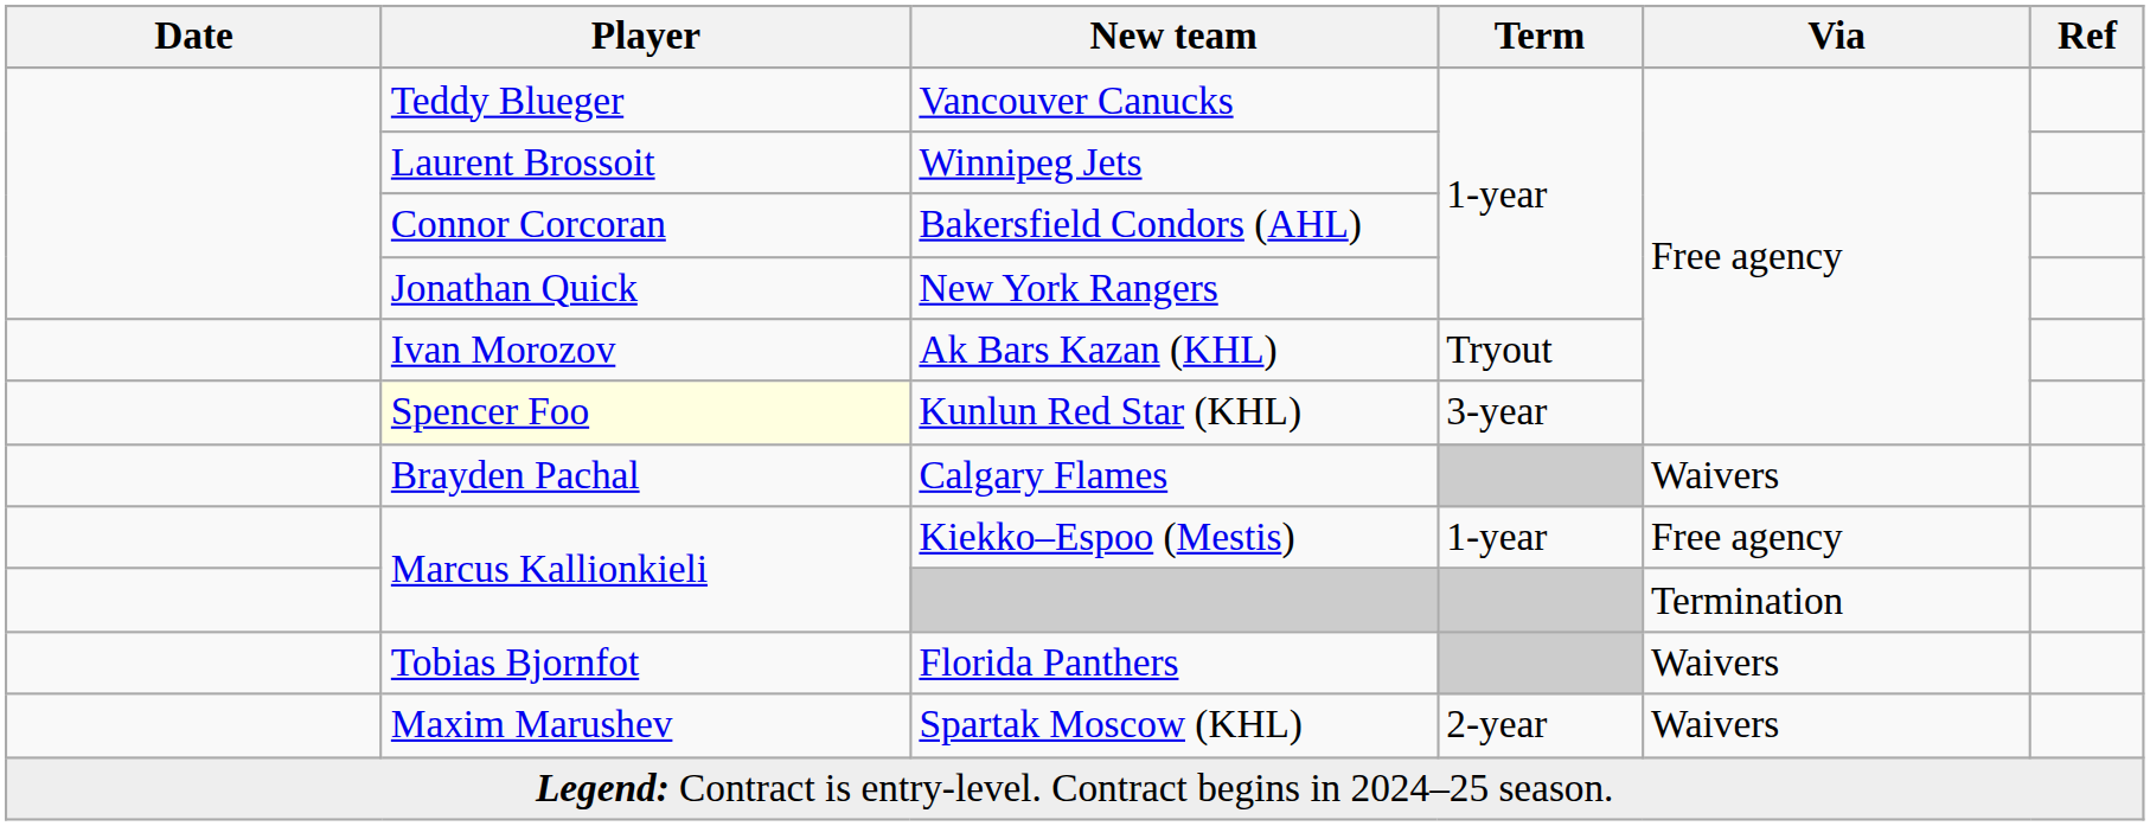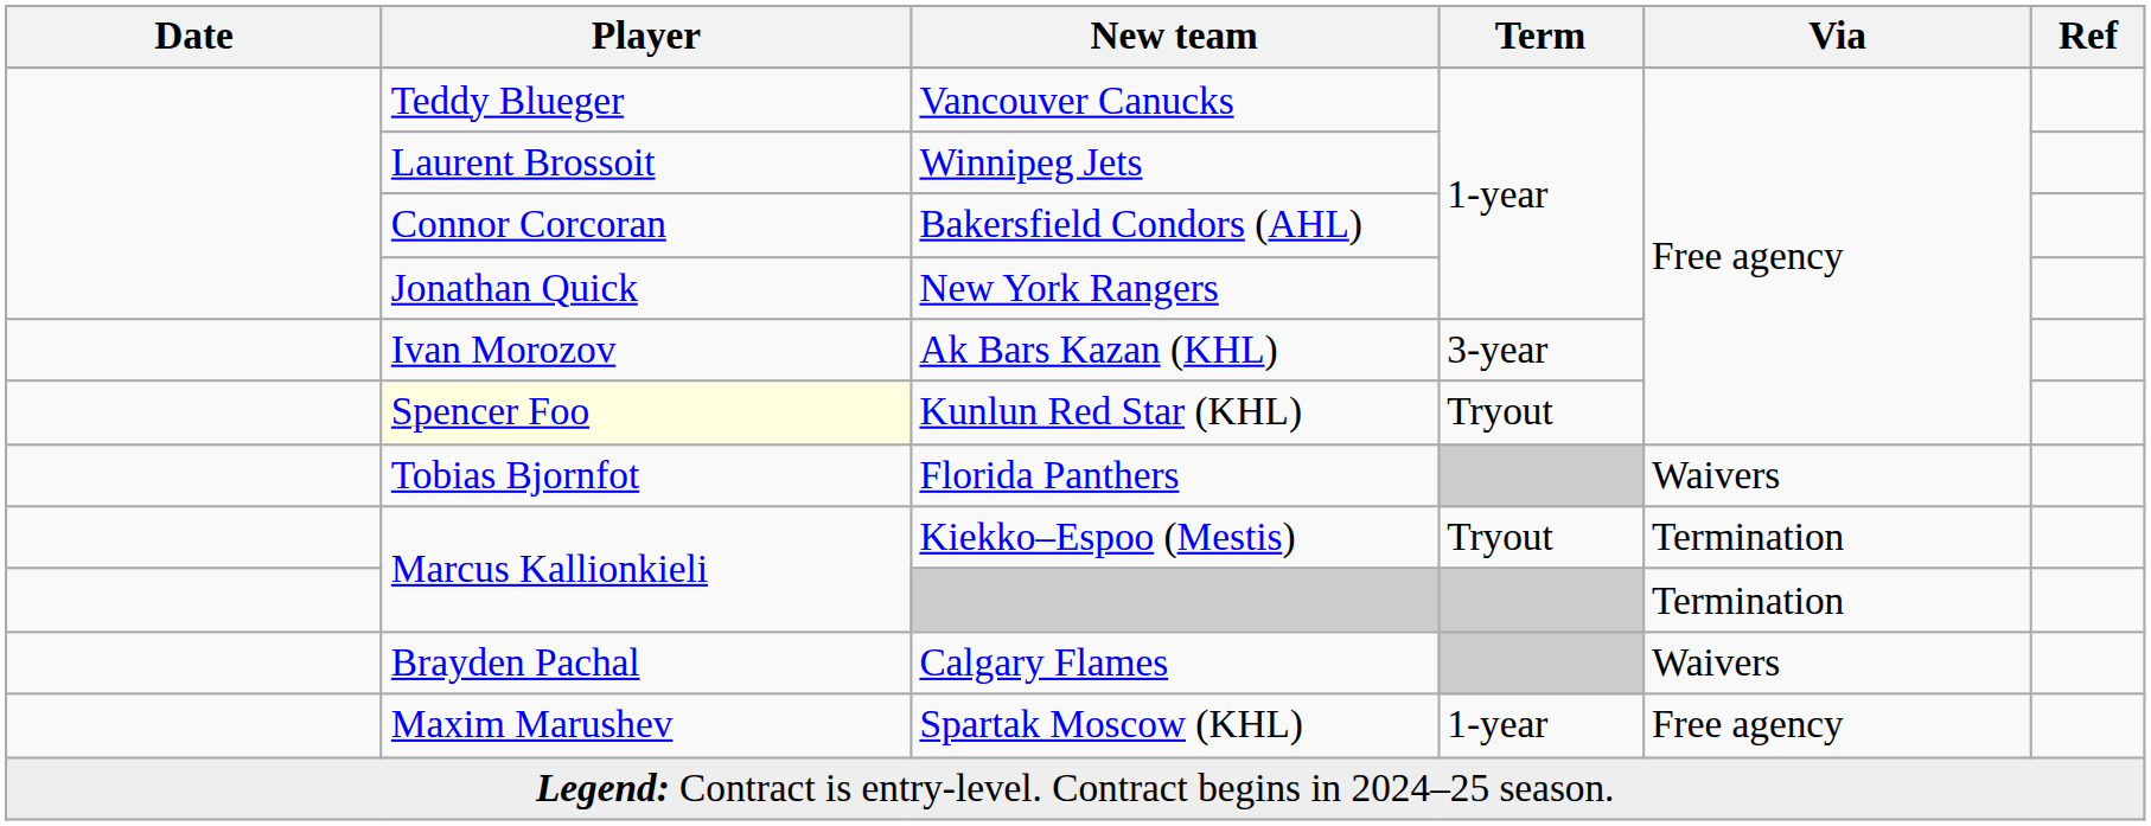 <table class="wikitable">
 <tr style="background:#ddd; text-align:center;">
 <th style="width: 10em;">Date</th>
 <th style="width: 14em;">Player</th>
 <th style="width: 14em;">New team</th>
 <th style="width: 5em;">Term</th>
 <th style="width: 10em;">Via</th>
 <th style="width: 2.5em;">Ref</th>
 </tr>
 <tr>
 <td rowspan=4></td>
 <td><a href='#'>Teddy Blueger</a></td>
 <td><a href='#'>Vancouver Canucks</a></td>
 <td rowspan=4>1-year</td>
 <td rowspan=6>Free agency</td>
 <td></td>
 </tr>
 <tr>
 <td><a href='#'>Laurent Brossoit</a></td>
 <td><a href='#'>Winnipeg Jets</a></td>
 <td></td>
 </tr>
 <tr>
 <td><a href='#'>Connor Corcoran</a></td>
 <td><a href='#'>Bakersfield Condors</a> (<a href='#'>AHL</a>)</td>
 <td></td>
 </tr>
 <tr>
 <td><a href='#'>Jonathan Quick</a></td>
 <td><a href='#'>New York Rangers</a></td>
 <td></td>
 </tr>
 <tr>
 <td></td>
 <td><a href='#'>Ivan Morozov</a></td>
 <td><a href='#'>Ak Bars Kazan</a> (<a href='#'>KHL</a>)</td>
-<td>Tryout</td>
+<td>3-year</td>
 <td></td>
 </tr>
 <tr>
 <td></td>
 <td style="background: lightyellow;"><a href='#'>Spencer Foo</a></td>
 <td><a href='#'>Kunlun Red Star</a> (KHL)</td>
-<td>3-year</td>
+<td>Tryout</td>
+<td></td>
+</tr>
+<tr>
+<td></td>
+<td><a href='#'>Tobias Bjornfot</a></td>
+<td><a href='#'>Florida Panthers</a></td>
+<td style="background:#ccc;"></td>
+<td>Waivers</td>
+<td></td>
+</tr>
+<tr>
+<td></td>
+<td rowspan="2"><a href='#'>Marcus Kallionkieli</a></td>
+<td><a href='#'>Kiekko–Espoo</a> (<a href='#'>Mestis</a>)</td>
+<td>Tryout</td>
+<td>Termination</td>
+<td></td>
+</tr>
+<tr>
+<td></td>
+<td style="background:#ccc;"></td>
+<td style="background:#ccc;"></td>
+<td>Termination</td>
 <td></td>
 </tr>
 <tr>
 <td></td>
 <td><a href='#'>Brayden Pachal</a></td>
 <td><a href='#'>Calgary Flames</a></td>
 <td style="background:#ccc;"></td>
 <td>Waivers</td>
 <td></td>
 </tr>
 <tr>
 <td></td>
-<td rowspan="2"><a href='#'>Marcus Kallionkieli</a></td>
-<td><a href='#'>Kiekko–Espoo</a> (<a href='#'>Mestis</a>)</td>
+<td><a href='#'>Maxim Marushev</a></td>
+<td><a href='#'>Spartak Moscow</a> (KHL)</td>
 <td>1-year</td>
 <td>Free agency</td>
-<td></td>
-</tr>
-<tr>
-<td></td>
-<td style="background:#ccc;"></td>
-<td style="background:#ccc;"></td>
-<td>Termination</td>
-<td></td>
-</tr>
-<tr>
-<td></td>
-<td><a href='#'>Tobias Bjornfot</a></td>
-<td><a href='#'>Florida Panthers</a></td>
-<td style="background:#ccc;"></td>
-<td>Waivers</td>
-<td></td>
-</tr>
-<tr>
-<td></td>
-<td><a href='#'>Maxim Marushev</a></td>
-<td><a href='#'>Spartak Moscow</a> (KHL)</td>
-<td>2-year</td>
-<td>Waivers</td>
 <td></td>
 </tr>
 <tr>
 <td colspan="6" style="text-align:center" bgcolor="eeeeee"><strong><em>Legend:</em></strong>  Contract is entry-level.  Contract begins in 2024–25 season.</td>
 </tr>
 </table>
